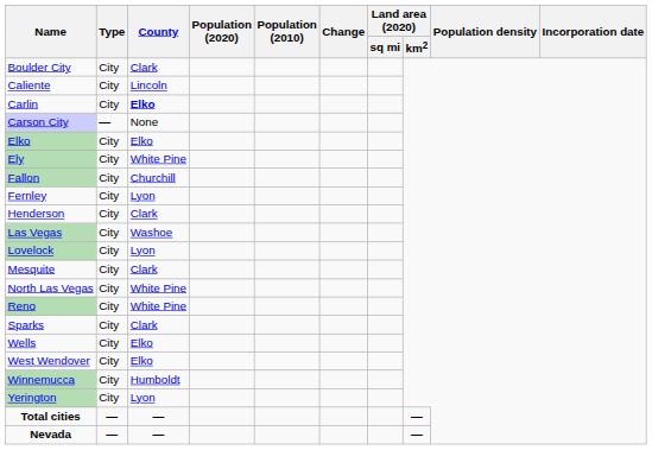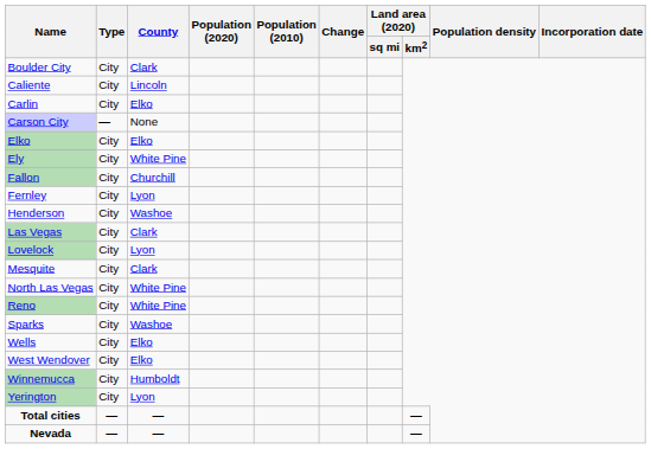 <table class="wikitable sortable">
 <tr>
 <th scope="col"  rowspan=2>Name</th>
 <th scope="col"  rowspan=2>Type</th>
 <th scope="col"  rowspan=2><a href='#'>County</a></th>
 <th scope="col"  rowspan=2>Population<br>(2020)</th>
 <th scope="col"  rowspan=2>Population<br>(2010)</th>
 <th scope="col"  rowspan=2>Change</th>
 <th scope="col"  colspan=2>Land area<br>(2020)</th>
 <th scope="col"  rowspan=2 data-sort-type="number">Population density</th>
 <th scope="col" rowspan=2>Incorporation date</th>
 </tr>
 <tr>
 <th>sq mi</th>
 <th>km<sup>2</sup></th>
 </tr>
 <tr>
 <td scope="row"><a href='#'>Boulder City</a></td>
 <td>City</td>
 <td><a href='#'>Clark</a></td>
 <td></td>
 <td></td>
 <td></td>
 <td></td>
 </tr>
 <tr>
 <td scope="row"><a href='#'>Caliente</a></td>
 <td>City</td>
 <td><a href='#'>Lincoln</a></td>
 <td></td>
 <td></td>
 <td></td>
 <td></td>
 </tr>
 <tr>
 <td scope="row"><a href='#'>Carlin</a></td>
 <td>City</td>
-<td><strong><a href='#'>Elko</a></strong></td>
+<td><a href='#'>Elko</a></td>
 <td></td>
 <td></td>
 <td></td>
 <td></td>
 </tr>
 <tr>
 <td scope="row" style="background:#CCF;"><a href='#'>Carson City</a></td>
 <td><strong>—</strong></td>
 <td>None</td>
 <td></td>
 <td></td>
 <td></td>
 <td></td>
 </tr>
 <tr>
 <td scope="row" style="background:#b4ddb4;"><a href='#'>Elko</a></td>
 <td>City</td>
 <td><a href='#'>Elko</a></td>
 <td></td>
 <td></td>
 <td></td>
 <td></td>
 </tr>
 <tr>
 <td scope="row" style="background:#b4ddb4;"><a href='#'>Ely</a></td>
 <td>City</td>
 <td><a href='#'>White Pine</a></td>
 <td></td>
 <td></td>
 <td></td>
 <td></td>
 </tr>
 <tr>
 <td scope="row" style="background:#b4ddb4;"><a href='#'>Fallon</a></td>
 <td>City</td>
 <td><a href='#'>Churchill</a></td>
 <td></td>
 <td></td>
 <td></td>
 <td></td>
 </tr>
 <tr>
 <td scope="row"><a href='#'>Fernley</a></td>
 <td>City</td>
 <td><a href='#'>Lyon</a></td>
 <td></td>
 <td></td>
 <td></td>
 <td></td>
 </tr>
 <tr>
 <td scope="row"><a href='#'>Henderson</a></td>
 <td>City</td>
-<td><a href='#'>Clark</a></td>
+<td><a href='#'>Washoe</a></td>
 <td></td>
 <td></td>
 <td></td>
 <td></td>
 </tr>
 <tr>
 <td scope="row" style="background:#b4ddb4;"><a href='#'>Las Vegas</a></td>
 <td>City</td>
-<td><a href='#'>Washoe</a></td>
+<td><a href='#'>Clark</a></td>
 <td></td>
 <td></td>
 <td></td>
 <td></td>
 </tr>
 <tr>
 <td scope="row" style="background:#b4ddb4;"><a href='#'>Lovelock</a></td>
 <td>City</td>
 <td><a href='#'>Lyon</a></td>
 <td></td>
 <td></td>
 <td></td>
 <td></td>
 </tr>
 <tr>
 <td scope="row"><a href='#'>Mesquite</a></td>
 <td>City</td>
 <td><a href='#'>Clark</a></td>
 <td></td>
 <td></td>
 <td></td>
 <td></td>
 </tr>
 <tr>
 <td scope="row"><a href='#'>North Las Vegas</a></td>
 <td>City</td>
 <td><a href='#'>White Pine</a></td>
 <td></td>
 <td></td>
 <td></td>
 <td></td>
 </tr>
 <tr>
 <td scope="row" style="background:#b4ddb4;"><a href='#'>Reno</a></td>
 <td>City</td>
 <td><a href='#'>White Pine</a></td>
 <td></td>
 <td></td>
 <td></td>
 <td></td>
 </tr>
 <tr>
 <td scope="row"><a href='#'>Sparks</a></td>
 <td>City</td>
-<td><a href='#'>Clark</a></td>
+<td><a href='#'>Washoe</a></td>
 <td></td>
 <td></td>
 <td></td>
 <td></td>
 </tr>
 <tr>
 <td scope="row"><a href='#'>Wells</a></td>
 <td>City</td>
 <td><a href='#'>Elko</a></td>
 <td></td>
 <td></td>
 <td></td>
 <td></td>
 </tr>
 <tr>
 <td scope="row"><a href='#'>West Wendover</a></td>
 <td>City</td>
 <td><a href='#'>Elko</a></td>
 <td></td>
 <td></td>
 <td></td>
 <td></td>
 </tr>
 <tr>
 <td scope="row" style="background:#b4ddb4;"><a href='#'>Winnemucca</a></td>
 <td>City</td>
 <td><a href='#'>Humboldt</a></td>
 <td></td>
 <td></td>
 <td></td>
 <td></td>
 </tr>
 <tr>
 <td scope="row" style="background:#b4ddb4;"><a href='#'>Yerington</a></td>
 <td>City</td>
 <td><a href='#'>Lyon</a></td>
 <td></td>
 <td></td>
 <td></td>
 <td></td>
 </tr>
 <tr class="sortbottom" style="text-align:center;" style="background: #f2f2f2;">
 <td><strong>Total cities</strong></td>
 <td align=center><strong>—</strong></td>
 <td align=center><strong>—</strong></td>
 <td></td>
 <td align=right><strong></strong></td>
 <td align=right><strong></strong></td>
 <td><strong></strong></td>
 <td align=center><strong>—</strong></td>
 </tr>
 <tr class="sortbottom" style="text-align:center;" style="background: #f2f2f2;">
 <td><strong>Nevada</strong></td>
 <td align=center><strong>—</strong></td>
 <td align=center><strong>—</strong></td>
 <td></td>
 <td align=right><strong></strong></td>
 <td align=right><strong></strong></td>
 <td><strong></strong></td>
 <td align=center><strong>—</strong></td>
 </tr>
 </table>
